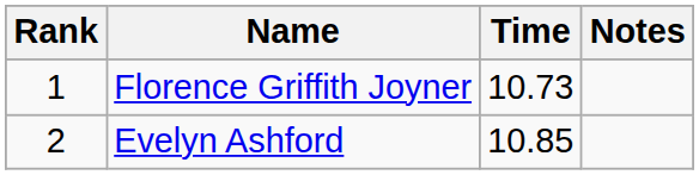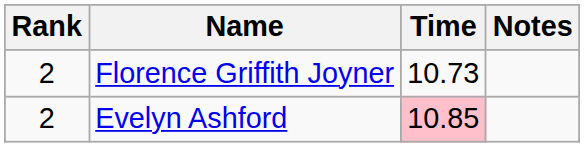 <table class="wikitable sortable" style="text-align:center">
 <tr>
 <th>Rank</th>
 <th>Name</th>
 <th>Time</th>
 <th>Notes</th>
 </tr>
 <tr>
-<td>1</td>
+<td>2</td>
 <td align=left><a href='#'>Florence Griffith Joyner</a></td>
 <td>10.73</td>
 <td></td>
 </tr>
 <tr>
 <td>2</td>
 <td align=left><a href='#'>Evelyn Ashford</a></td>
-<td>10.85</td>
+<td style="background: pink;">10.85</td>
 <td></td>
 </tr>
 </table>
